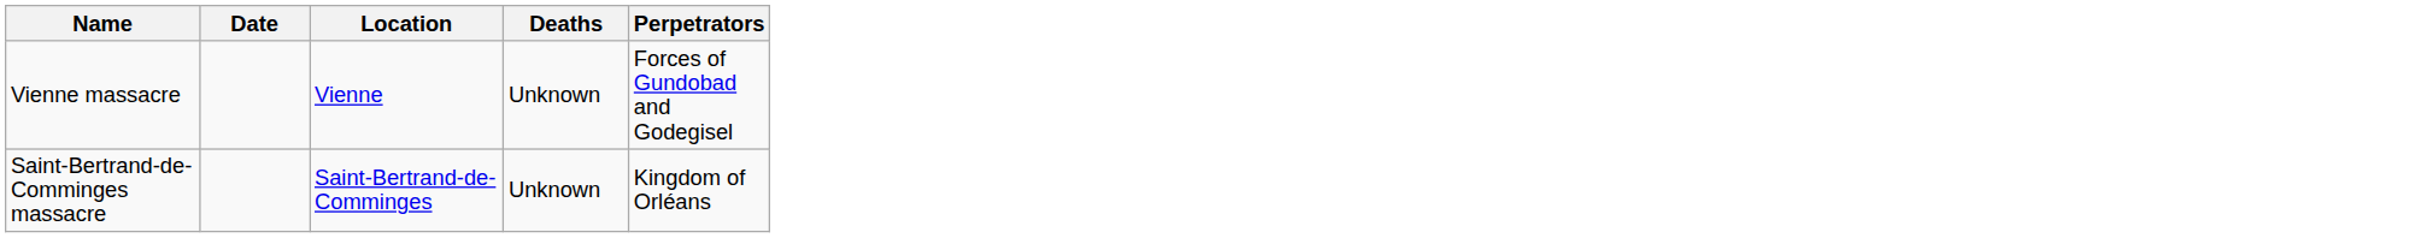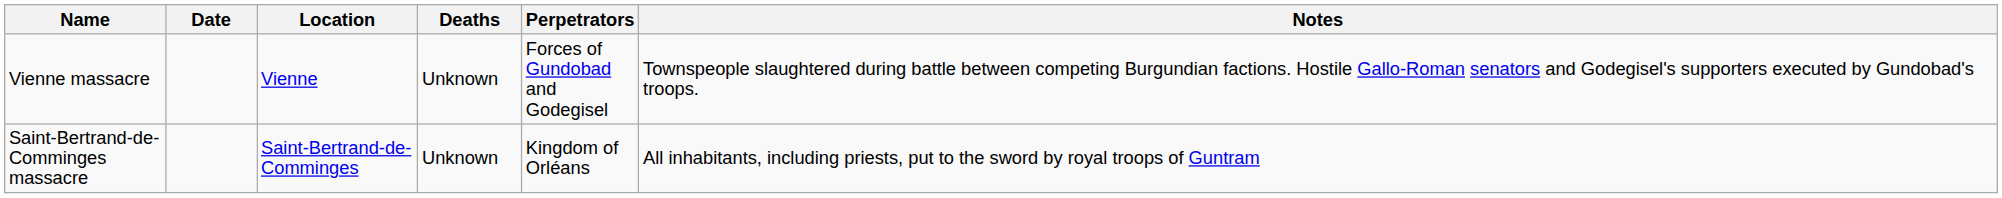 <table class="sortable wikitable" style="font-size:90%;">
 <tr>
 <th style="width:120px;">Name</th>
 <th style="width:65px;">Date</th>
 <th style="width:120px;">Location</th>
 <th ! data-sort-type="number" style="width:75px;">Deaths</th>
 <th style="width:75px;">Perpetrators</th>
+<th class="unsortable">Notes</th>
 </tr>
 <tr>
 <td>Vienne massacre</td>
 <td></td>
 <td><a href='#'>Vienne</a></td>
 <td>Unknown</td>
 <td>Forces of <a href='#'>Gundobad</a> and Godegisel</td>
+<td>Townspeople slaughtered during battle between competing Burgundian factions. Hostile <a href='#'>Gallo-Roman</a> <a href='#'>senators</a> and Godegisel's supporters executed by Gundobad's troops.</td>
 </tr>
 <tr>
 <td>Saint-Bertrand-de-Comminges massacre</td>
 <td></td>
 <td><a href='#'>Saint-Bertrand-de-Comminges</a></td>
 <td>Unknown</td>
 <td>Kingdom of Orléans</td>
+<td>All inhabitants, including priests, put to the sword by royal troops of <a href='#'>Guntram</a></td>
 </tr>
 </table>
